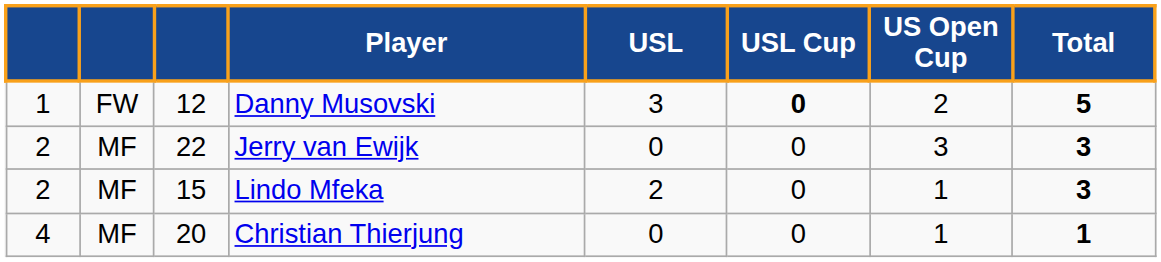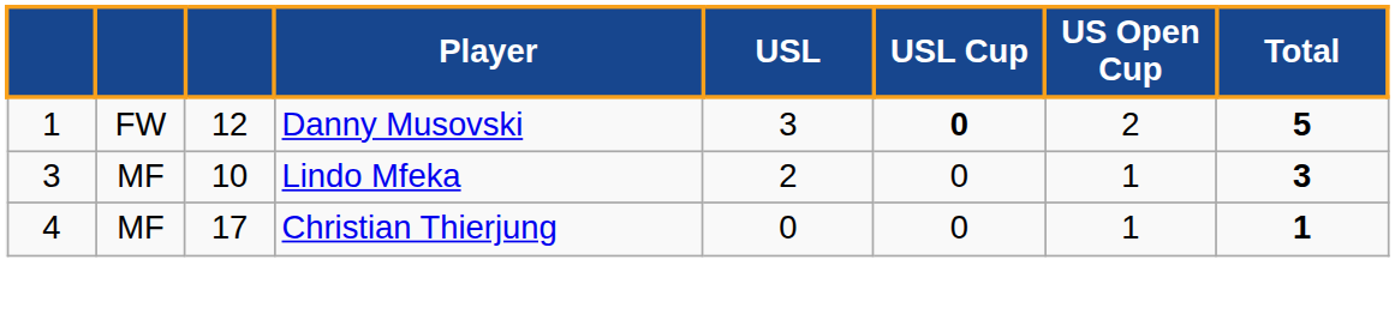 <table class="wikitable" style="text-align:center">
 <tr>
 <th style="background:#17468E; color:white; border:2px solid #F9A11B; width:35px;"></th>
 <th style="background:#17468E; color:white; border:2px solid #F9A11B; width:35px;"></th>
 <th style="background:#17468E; color:white; border:2px solid #F9A11B; width:35px;"></th>
 <th style="background:#17468E; color:white; border:2px solid #F9A11B; width:200px;">Player</th>
 <th style="background:#17468E; color:white; border:2px solid #F9A11B; width:75px;">USL</th>
 <th style="background:#17468E; color:white; border:2px solid #F9A11B; width:75px;">USL Cup</th>
 <th style="background:#17468E; color:white; border:2px solid #F9A11B; width:75px;">US Open Cup</th>
 <th style="background:#17468E; color:white; border:2px solid #F9A11B;  width:75px;"><strong>Total</strong></th>
 </tr>
 <tr>
 <td>1</td>
 <td>FW</td>
 <td>12</td>
 <td align=left> <a href='#'>Danny Musovski</a></td>
 <td>3</td>
 <td><strong>0</strong></td>
 <td>2</td>
 <td><strong>5</strong></td>
 </tr>
 <tr>
-<td>2</td>
+<td>3</td>
 <td>MF</td>
-<td>22</td>
-<td align=left> <a href='#'>Jerry van Ewijk</a></td>
-<td>0</td>
-<td>0</td>
-<td>3</td>
-<td><strong>3</strong></td>
-</tr>
-<tr>
-<td>2</td>
-<td>MF</td>
-<td>15</td>
+<td>10</td>
 <td align=left> <a href='#'>Lindo Mfeka</a></td>
 <td>2</td>
 <td>0</td>
 <td>1</td>
 <td><strong>3</strong></td>
 </tr>
 <tr>
 <td>4</td>
 <td>MF</td>
-<td>20</td>
+<td>17</td>
 <td align=left> <a href='#'>Christian Thierjung</a></td>
 <td>0</td>
 <td>0</td>
 <td>1</td>
 <td><strong>1</strong></td>
 </tr>
 </table>
